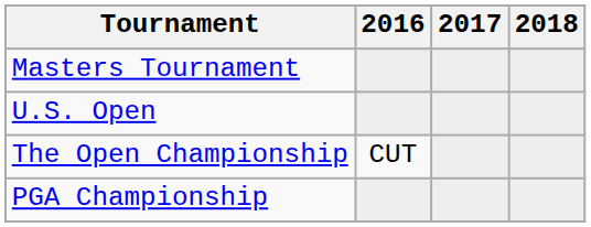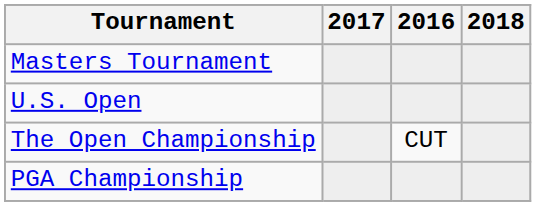 <table class="wikitable" style="font-size:95%;text-align:center;">
 <tr>
 <th>Tournament</th>
+<th>2017</th>
 <th>2016</th>
-<th>2017</th>
 <th>2018</th>
 </tr>
 <tr>
 <td align=left><a href='#'>Masters Tournament</a></td>
 <td style="background:#eeeeee;"></td>
 <td style="background:#eeeeee;"></td>
 <td style="background:#eeeeee;"></td>
 </tr>
 <tr>
 <td align=left><a href='#'>U.S. Open</a></td>
 <td style="background:#eeeeee;"></td>
 <td style="background:#eeeeee;"></td>
 <td style="background:#eeeeee;"></td>
 </tr>
 <tr>
 <td align=left><a href='#'>The Open Championship</a></td>
+<td style="background:#eeeeee;"></td>
 <td>CUT</td>
-<td style="background:#eeeeee;"></td>
 <td style="background:#eeeeee;"></td>
 </tr>
 <tr>
 <td align=left><a href='#'>PGA Championship</a></td>
 <td style="background:#eeeeee;"></td>
 <td style="background:#eeeeee;"></td>
 <td style="background:#eeeeee;"></td>
 </tr>
 </table>
